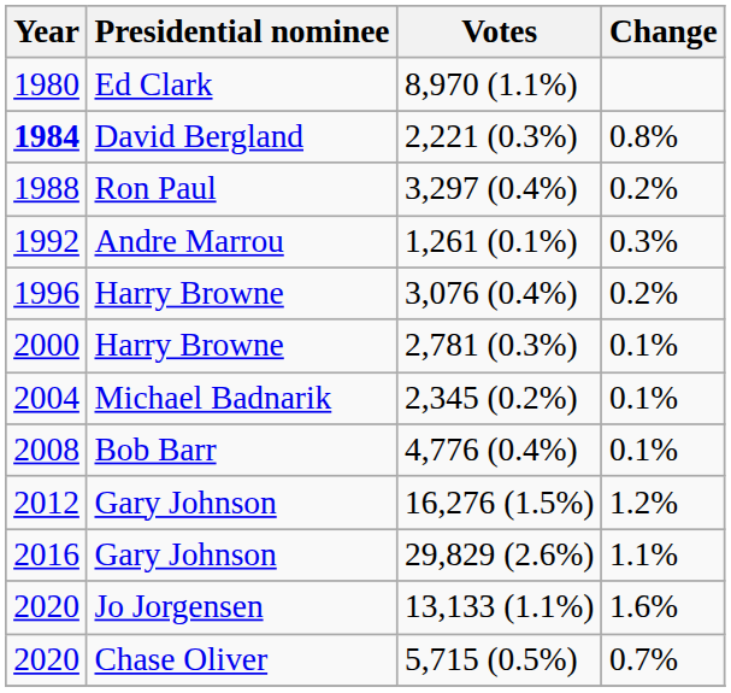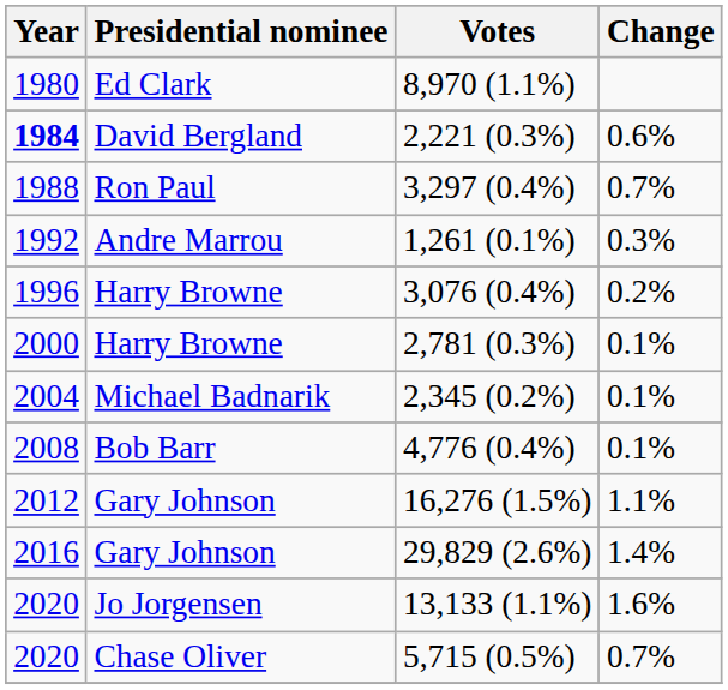 <table class="wikitable">
 <tr>
 <th>Year</th>
 <th>Presidential nominee</th>
 <th>Votes</th>
 <th>Change</th>
 </tr>
 <tr>
 <td><a href='#'>1980</a></td>
 <td><a href='#'>Ed Clark</a></td>
 <td>8,970 (1.1%)</td>
 <td></td>
 </tr>
 <tr>
 <td><strong><a href='#'>1984</a></strong></td>
 <td><a href='#'>David Bergland</a></td>
 <td>2,221 (0.3%)</td>
-<td> 0.8%</td>
+<td> 0.6%</td>
 </tr>
 <tr>
 <td><a href='#'>1988</a></td>
 <td><a href='#'>Ron Paul</a></td>
 <td>3,297 (0.4%)</td>
-<td> 0.2%</td>
+<td> 0.7%</td>
 </tr>
 <tr>
 <td><a href='#'>1992</a></td>
 <td><a href='#'>Andre Marrou</a></td>
 <td>1,261 (0.1%)</td>
 <td> 0.3%</td>
 </tr>
 <tr>
 <td><a href='#'>1996</a></td>
 <td><a href='#'>Harry Browne</a></td>
 <td>3,076 (0.4%)</td>
 <td> 0.2%</td>
 </tr>
 <tr>
 <td><a href='#'>2000</a></td>
 <td><a href='#'>Harry Browne</a></td>
 <td>2,781 (0.3%)</td>
 <td> 0.1%</td>
 </tr>
 <tr>
 <td><a href='#'>2004</a></td>
 <td><a href='#'>Michael Badnarik</a></td>
 <td>2,345 (0.2%)</td>
 <td> 0.1%</td>
 </tr>
 <tr>
 <td><a href='#'>2008</a></td>
 <td><a href='#'>Bob Barr</a></td>
 <td>4,776 (0.4%)</td>
 <td> 0.1%</td>
 </tr>
 <tr>
 <td><a href='#'>2012</a></td>
 <td><a href='#'>Gary Johnson</a></td>
 <td>16,276 (1.5%)</td>
-<td> 1.2%</td>
+<td> 1.1%</td>
 </tr>
 <tr>
 <td><a href='#'>2016</a></td>
 <td><a href='#'>Gary Johnson</a></td>
 <td>29,829 (2.6%)</td>
-<td> 1.1%</td>
+<td> 1.4%</td>
 </tr>
 <tr>
 <td><a href='#'>2020</a></td>
 <td><a href='#'>Jo Jorgensen</a></td>
 <td>13,133 (1.1%)</td>
 <td> 1.6%</td>
 </tr>
 <tr>
 <td><a href='#'>2020</a></td>
 <td><a href='#'>Chase Oliver</a></td>
 <td>5,715 (0.5%)</td>
 <td> 0.7%</td>
 </tr>
 <tr>
 </tr>
 </table>
